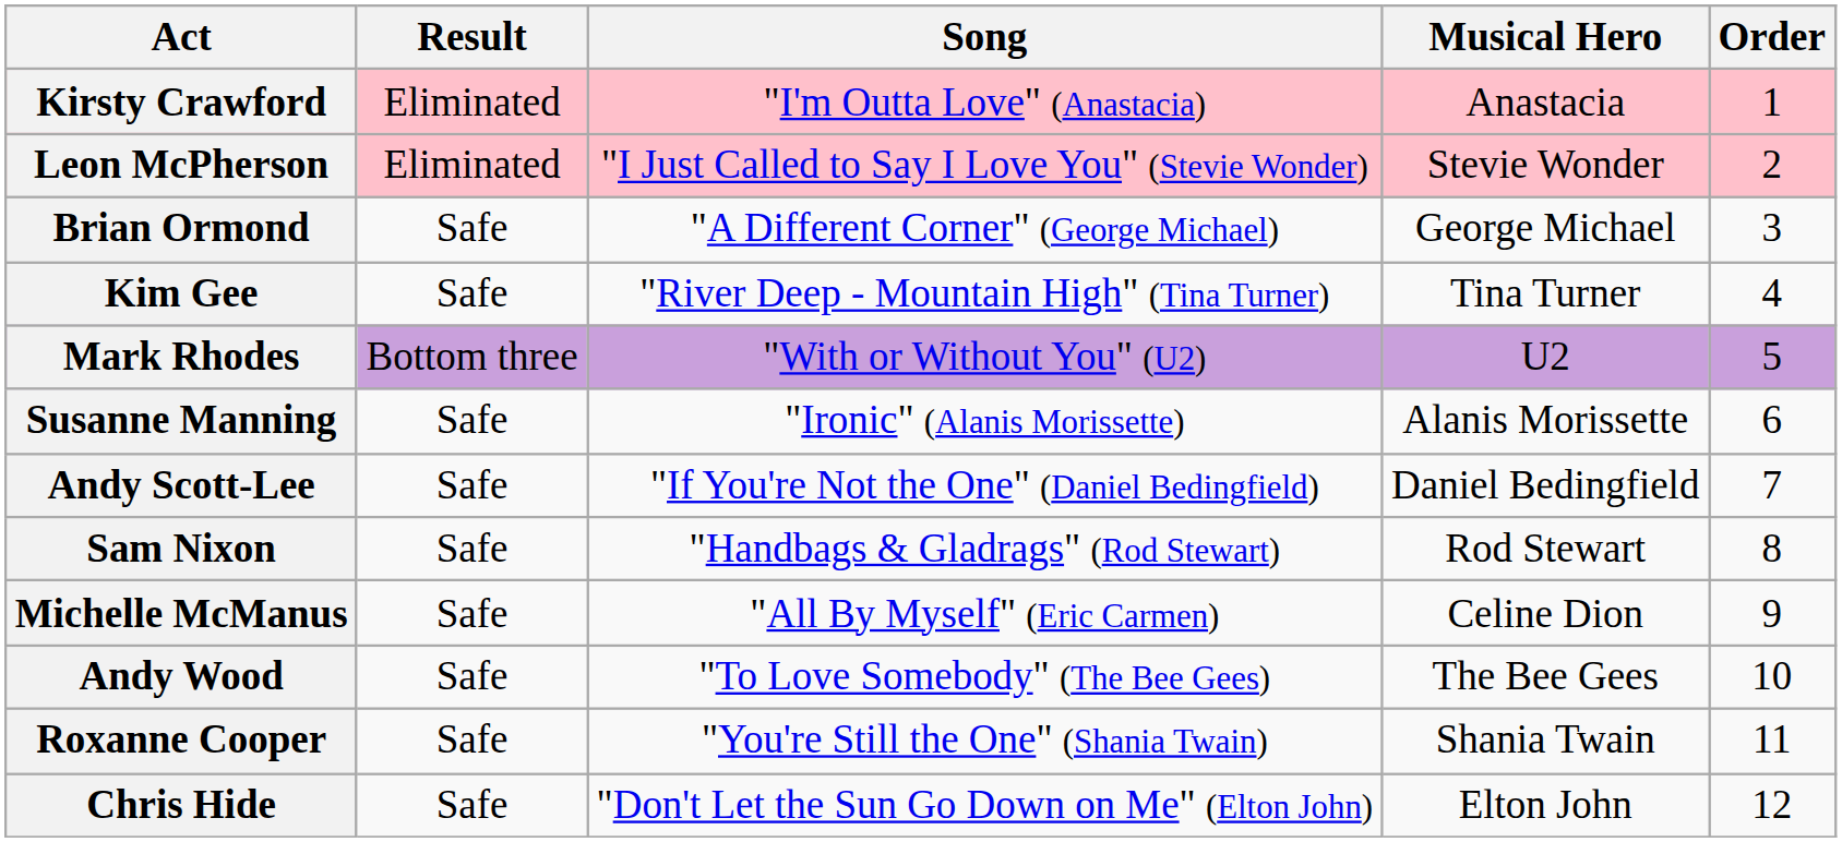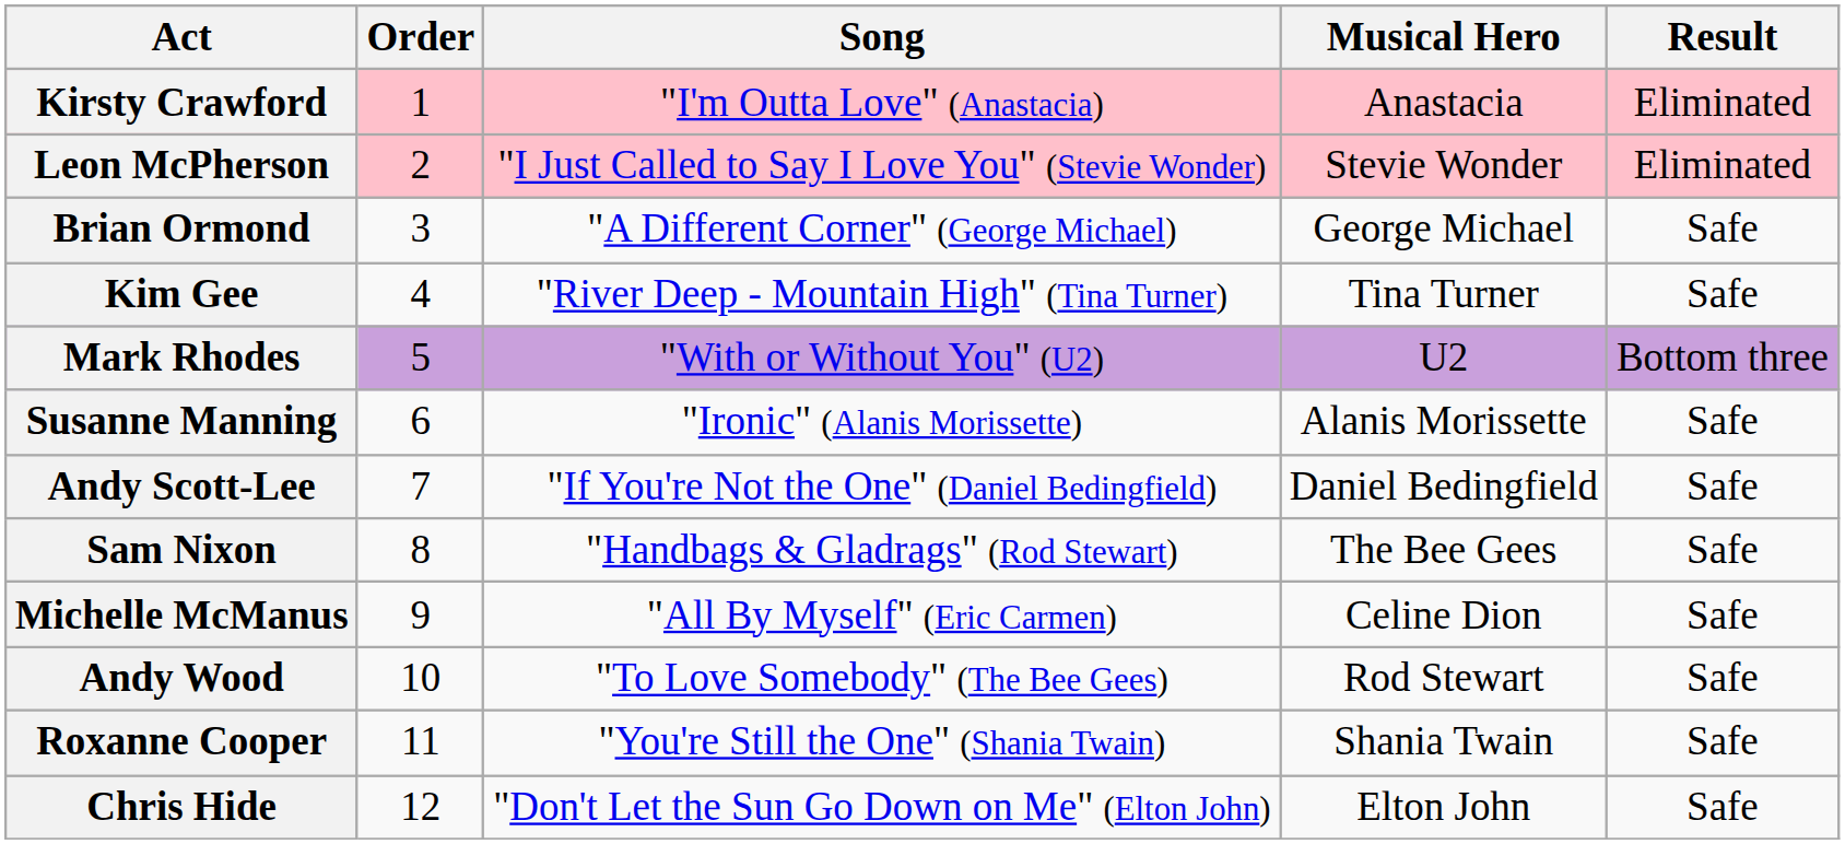 <table class="wikitable plainrowheaders" style="text-align:center;">
 <tr>
 <th scope="col">Act</th>
-<th scope="col">Result</th>
+<th scope="col">Order</th>
 <th scope="col">Song</th>
 <th scope="col">Musical Hero</th>
-<th scope="col">Order</th>
+<th scope="col">Result</th>
 </tr>
 <tr style="background:pink;">
 <th scope="row">Kirsty Crawford</th>
-<td>Eliminated</td>
+<td>1</td>
 <td>"<a href='#'>I'm Outta Love</a>" <small>(<a href='#'>Anastacia</a>)</small></td>
 <td>Anastacia</td>
-<td>1</td>
+<td>Eliminated</td>
 </tr>
 <tr style="background:pink;">
 <th scope="row">Leon McPherson</th>
-<td>Eliminated</td>
+<td>2</td>
 <td>"<a href='#'>I Just Called to Say I Love You</a>" <small>(<a href='#'>Stevie Wonder</a>)</small></td>
 <td>Stevie Wonder</td>
-<td>2</td>
+<td>Eliminated</td>
 </tr>
 <tr>
 <th scope="row">Brian Ormond</th>
-<td>Safe</td>
+<td>3</td>
 <td>"<a href='#'>A Different Corner</a>" <small>(<a href='#'>George Michael</a>)</small></td>
 <td>George Michael</td>
-<td>3</td>
+<td>Safe</td>
 </tr>
 <tr>
 <th scope="row">Kim Gee</th>
-<td>Safe</td>
+<td>4</td>
 <td>"<a href='#'>River Deep - Mountain High</a>" <small>(<a href='#'>Tina Turner</a>)</small></td>
 <td>Tina Turner</td>
-<td>4</td>
+<td>Safe</td>
 </tr>
 <tr style="background:#C9A0DC;">
 <th scope="row">Mark Rhodes</th>
-<td>Bottom three</td>
+<td>5</td>
 <td>"<a href='#'>With or Without You</a>" <small>(<a href='#'>U2</a>)</small></td>
 <td>U2</td>
-<td>5</td>
+<td>Bottom three</td>
 </tr>
 <tr>
 <th scope="row">Susanne Manning</th>
-<td>Safe</td>
+<td>6</td>
 <td>"<a href='#'>Ironic</a>" <small>(<a href='#'>Alanis Morissette</a>)</small></td>
 <td>Alanis Morissette</td>
-<td>6</td>
+<td>Safe</td>
 </tr>
 <tr>
 <th scope="row">Andy Scott-Lee</th>
-<td>Safe</td>
+<td>7</td>
 <td>"<a href='#'>If You're Not the One</a>" <small>(<a href='#'>Daniel Bedingfield</a>)</small></td>
 <td>Daniel Bedingfield</td>
-<td>7</td>
+<td>Safe</td>
 </tr>
 <tr>
 <th scope="row">Sam Nixon</th>
+<td>8</td>
+<td>"<a href='#'>Handbags & Gladrags</a>" <small>(<a href='#'>Rod Stewart</a>)</small></td>
+<td>The Bee Gees</td>
 <td>Safe</td>
-<td>"<a href='#'>Handbags & Gladrags</a>" <small>(<a href='#'>Rod Stewart</a>)</small></td>
-<td>Rod Stewart</td>
-<td>8</td>
 </tr>
 <tr>
 <th scope="row">Michelle McManus</th>
-<td>Safe</td>
+<td>9</td>
 <td>"<a href='#'>All By Myself</a>" <small>(<a href='#'>Eric Carmen</a>)</small></td>
 <td>Celine Dion</td>
-<td>9</td>
+<td>Safe</td>
 </tr>
 <tr>
 <th scope="row">Andy Wood</th>
+<td>10</td>
+<td>"<a href='#'>To Love Somebody</a>" <small>(<a href='#'>The Bee Gees</a>)</small></td>
+<td>Rod Stewart</td>
 <td>Safe</td>
-<td>"<a href='#'>To Love Somebody</a>" <small>(<a href='#'>The Bee Gees</a>)</small></td>
-<td>The Bee Gees</td>
-<td>10</td>
 </tr>
 <tr>
 <th scope="row">Roxanne Cooper</th>
-<td>Safe</td>
+<td>11</td>
 <td>"<a href='#'>You're Still the One</a>" <small>(<a href='#'>Shania Twain</a>)</small></td>
 <td>Shania Twain</td>
-<td>11</td>
+<td>Safe</td>
 </tr>
 <tr>
 <th scope="row">Chris Hide</th>
-<td>Safe</td>
+<td>12</td>
 <td>"<a href='#'>Don't Let the Sun Go Down on Me</a>" <small>(<a href='#'>Elton John</a>)</small></td>
 <td>Elton John</td>
-<td>12</td>
+<td>Safe</td>
 </tr>
 </table>
